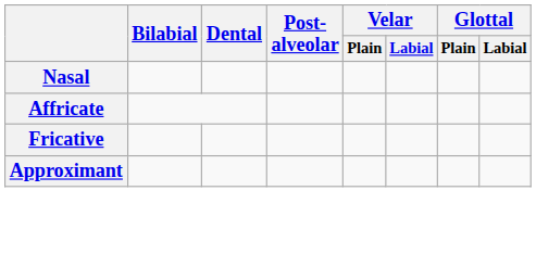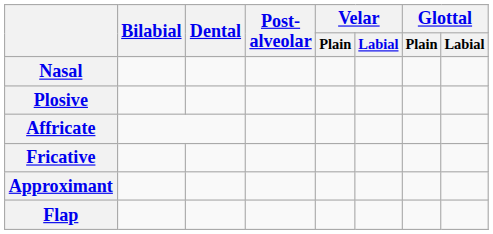 <table class="wikitable" style="text-align:center">
 <tr>
 <th rowspan="2"></th>
 <th rowspan="2"><a href='#'>Bilabial</a></th>
 <th rowspan="2"><a href='#'>Dental</a></th>
 <th rowspan="2"><a href='#'>Post-<br>alveolar</a></th>
 <th colspan="2"><a href='#'>Velar</a></th>
 <th colspan="2"><a href='#'>Glottal</a></th>
 </tr>
 <tr style="font-size: 80%;">
 <th>Plain</th>
 <th><a href='#'>Labial</a></th>
 <th>Plain</th>
 <th>Labial</th>
 </tr>
 <tr>
 <th><a href='#'>Nasal</a></th>
 <td> </td>
 <td> </td>
 <td></td>
 <td></td>
 <td></td>
 <td></td>
+<td></td>
+</tr>
+<tr>
+<th><a href='#'>Plosive</a></th>
+<td> </td>
+<td> </td>
+<td></td>
+<td> </td>
+<td> </td>
+<td> </td>
 <td></td>
 </tr>
 <tr>
 <th><a href='#'>Affricate</a></th>
 <td colspan=2></td>
 <td> </td>
 <td></td>
 <td></td>
 <td></td>
 <td></td>
 </tr>
 <tr>
 <th><a href='#'>Fricative</a></th>
 <td></td>
 <td></td>
 <td></td>
 <td></td>
 <td></td>
 <td> </td>
 <td> </td>
 </tr>
 <tr>
 <th><a href='#'>Approximant</a></th>
 <td></td>
 <td></td>
 <td> </td>
 <td></td>
 <td> </td>
 <td></td>
 <td></td>
 </tr>
+<tr>
+<th><a href='#'>Flap</a></th>
+<td></td>
+<td> </td>
+<td></td>
+<td></td>
+<td></td>
+<td></td>
+<td></td>
+</tr>
 </table>
